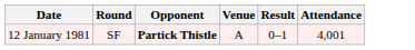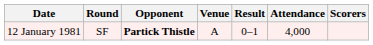 <table class="wikitable sortable" style="font-size:100%; text-align:center">
 <tr>
 <th>Date</th>
 <th>Round</th>
 <th>Opponent</th>
 <th>Venue</th>
 <th>Result</th>
 <th>Attendance</th>
+<th>Scorers</th>
 </tr>
 <tr bgcolor = "#FFEEEE">
 <td>12 January 1981</td>
 <td>SF</td>
 <td><strong>Partick Thistle</strong></td>
 <td>A</td>
 <td>0–1</td>
-<td>4,001</td>
+<td>4,000</td>
+<td></td>
 </tr>
 </table>
